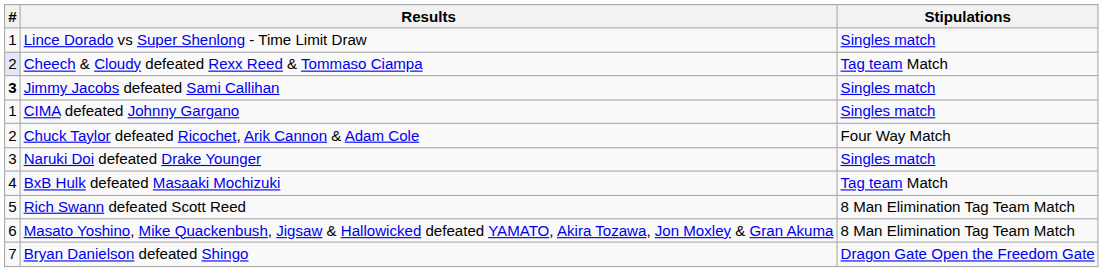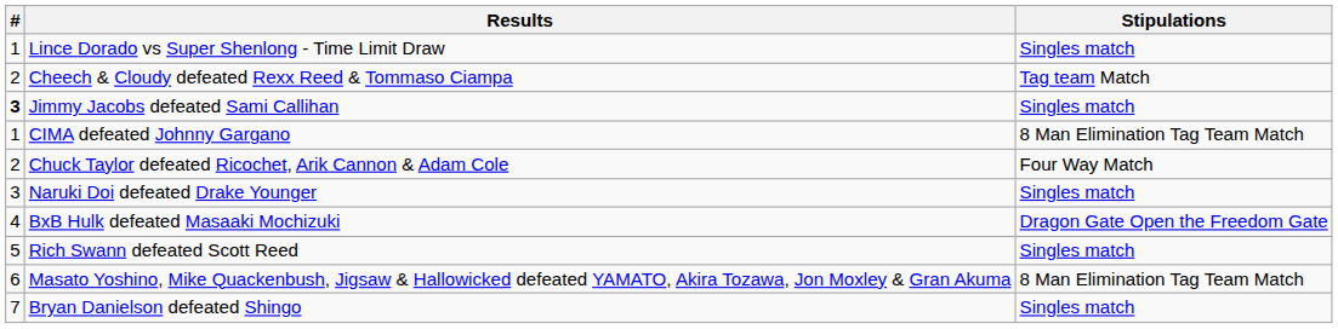 <table style="font-size: 85%" class="wikitable">
 <tr>
 <th><strong>#</strong></th>
 <th><strong>Results</strong></th>
 <th><strong>Stipulations</strong><br></th>
 </tr>
 <tr>
 <td> 1</td>
 <td><a href='#'>Lince Dorado</a> vs <a href='#'>Super Shenlong</a> - Time Limit Draw</td>
 <td><a href='#'>Singles match</a></td>
 </tr>
 <tr>
-<td style="background: lavender;"> 2</td>
+<td> 2</td>
 <td><a href='#'>Cheech</a> & <a href='#'>Cloudy</a> defeated <a href='#'>Rexx Reed</a> & <a href='#'>Tommaso Ciampa</a></td>
 <td><a href='#'>Tag team</a> Match</td>
 </tr>
 <tr>
 <td><strong> 3</strong></td>
 <td><a href='#'>Jimmy Jacobs</a> defeated <a href='#'>Sami Callihan</a></td>
 <td><a href='#'>Singles match</a></td>
 </tr>
 <tr>
 <td>1</td>
 <td><a href='#'>CIMA</a> defeated <a href='#'>Johnny Gargano</a></td>
-<td><a href='#'>Singles match</a></td>
+<td>8 Man Elimination Tag Team Match</td>
 </tr>
 <tr>
 <td>2</td>
 <td><a href='#'>Chuck Taylor</a> defeated <a href='#'>Ricochet</a>, <a href='#'>Arik Cannon</a> & <a href='#'>Adam Cole</a></td>
 <td>Four Way Match</td>
 </tr>
 <tr>
 <td>3</td>
 <td><a href='#'>Naruki Doi</a> defeated <a href='#'>Drake Younger</a></td>
 <td><a href='#'>Singles match</a></td>
 </tr>
 <tr>
 <td>4</td>
 <td><a href='#'>BxB Hulk</a> defeated <a href='#'>Masaaki Mochizuki</a></td>
-<td><a href='#'>Tag team</a> Match</td>
+<td><a href='#'>Dragon Gate Open the Freedom Gate</a></td>
 </tr>
 <tr>
 <td>5</td>
 <td><a href='#'>Rich Swann</a> defeated Scott Reed</td>
-<td>8 Man Elimination Tag Team Match</td>
+<td><a href='#'>Singles match</a></td>
 </tr>
 <tr>
 <td>6</td>
 <td><a href='#'>Masato Yoshino</a>, <a href='#'>Mike Quackenbush</a>, <a href='#'>Jigsaw</a> & <a href='#'>Hallowicked</a> defeated <a href='#'>YAMATO</a>, <a href='#'>Akira Tozawa</a>, <a href='#'>Jon Moxley</a> & <a href='#'>Gran Akuma</a></td>
 <td>8 Man Elimination Tag Team Match</td>
 </tr>
 <tr>
 <td>7</td>
 <td><a href='#'>Bryan Danielson</a> defeated <a href='#'>Shingo</a></td>
-<td><a href='#'>Dragon Gate Open the Freedom Gate</a></td>
+<td><a href='#'>Singles match</a></td>
 </tr>
 </table>
